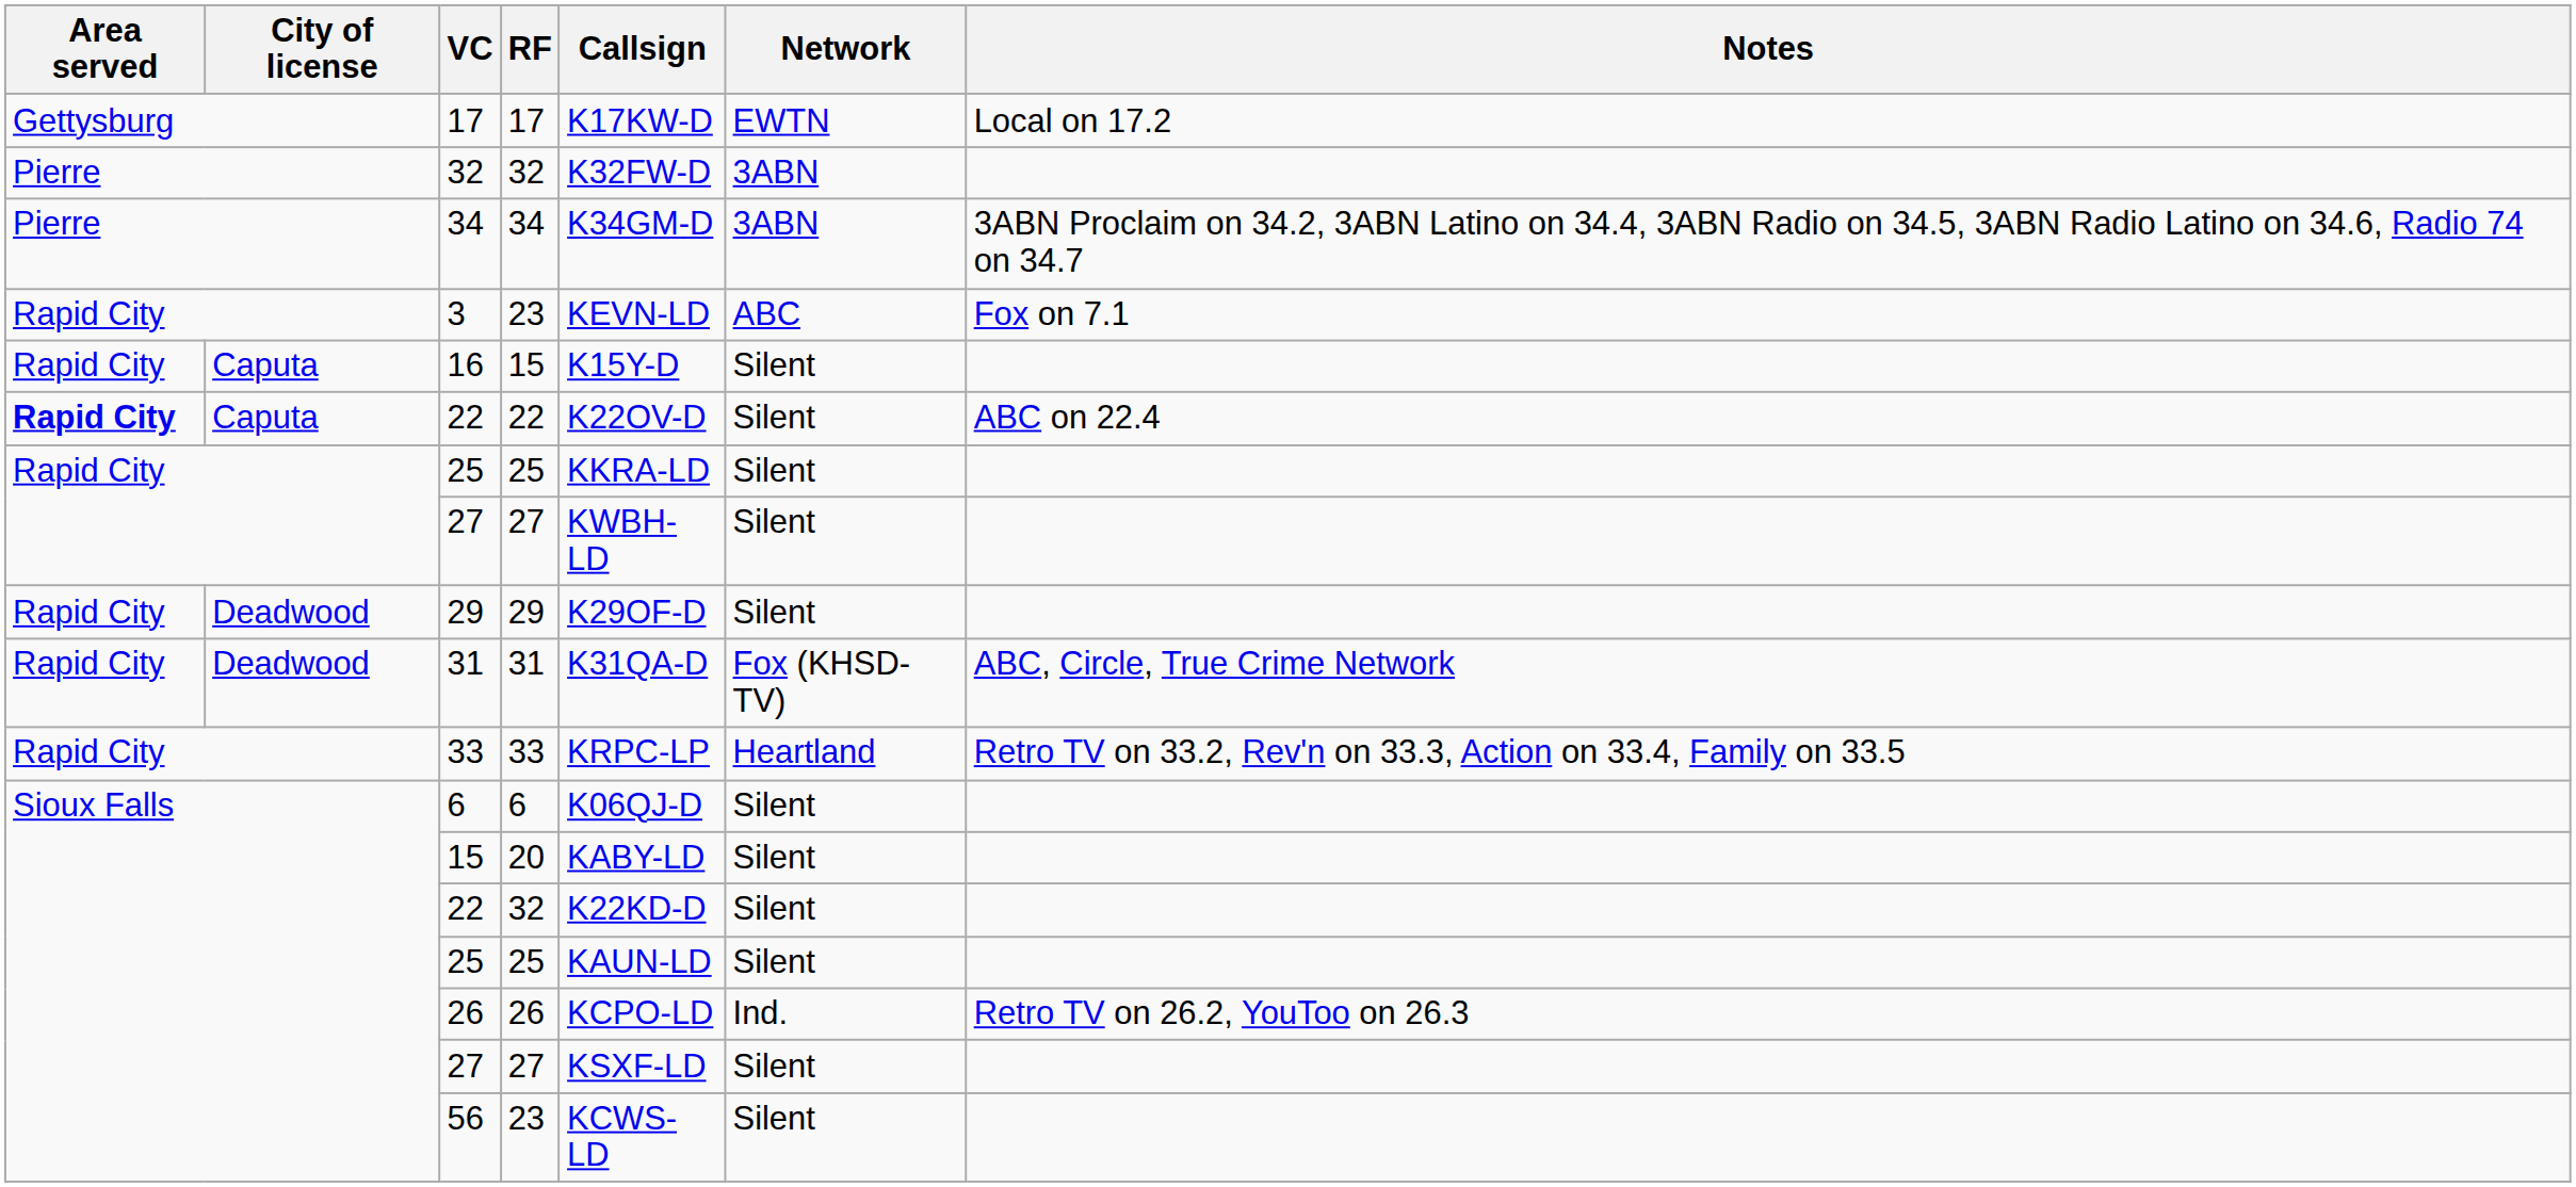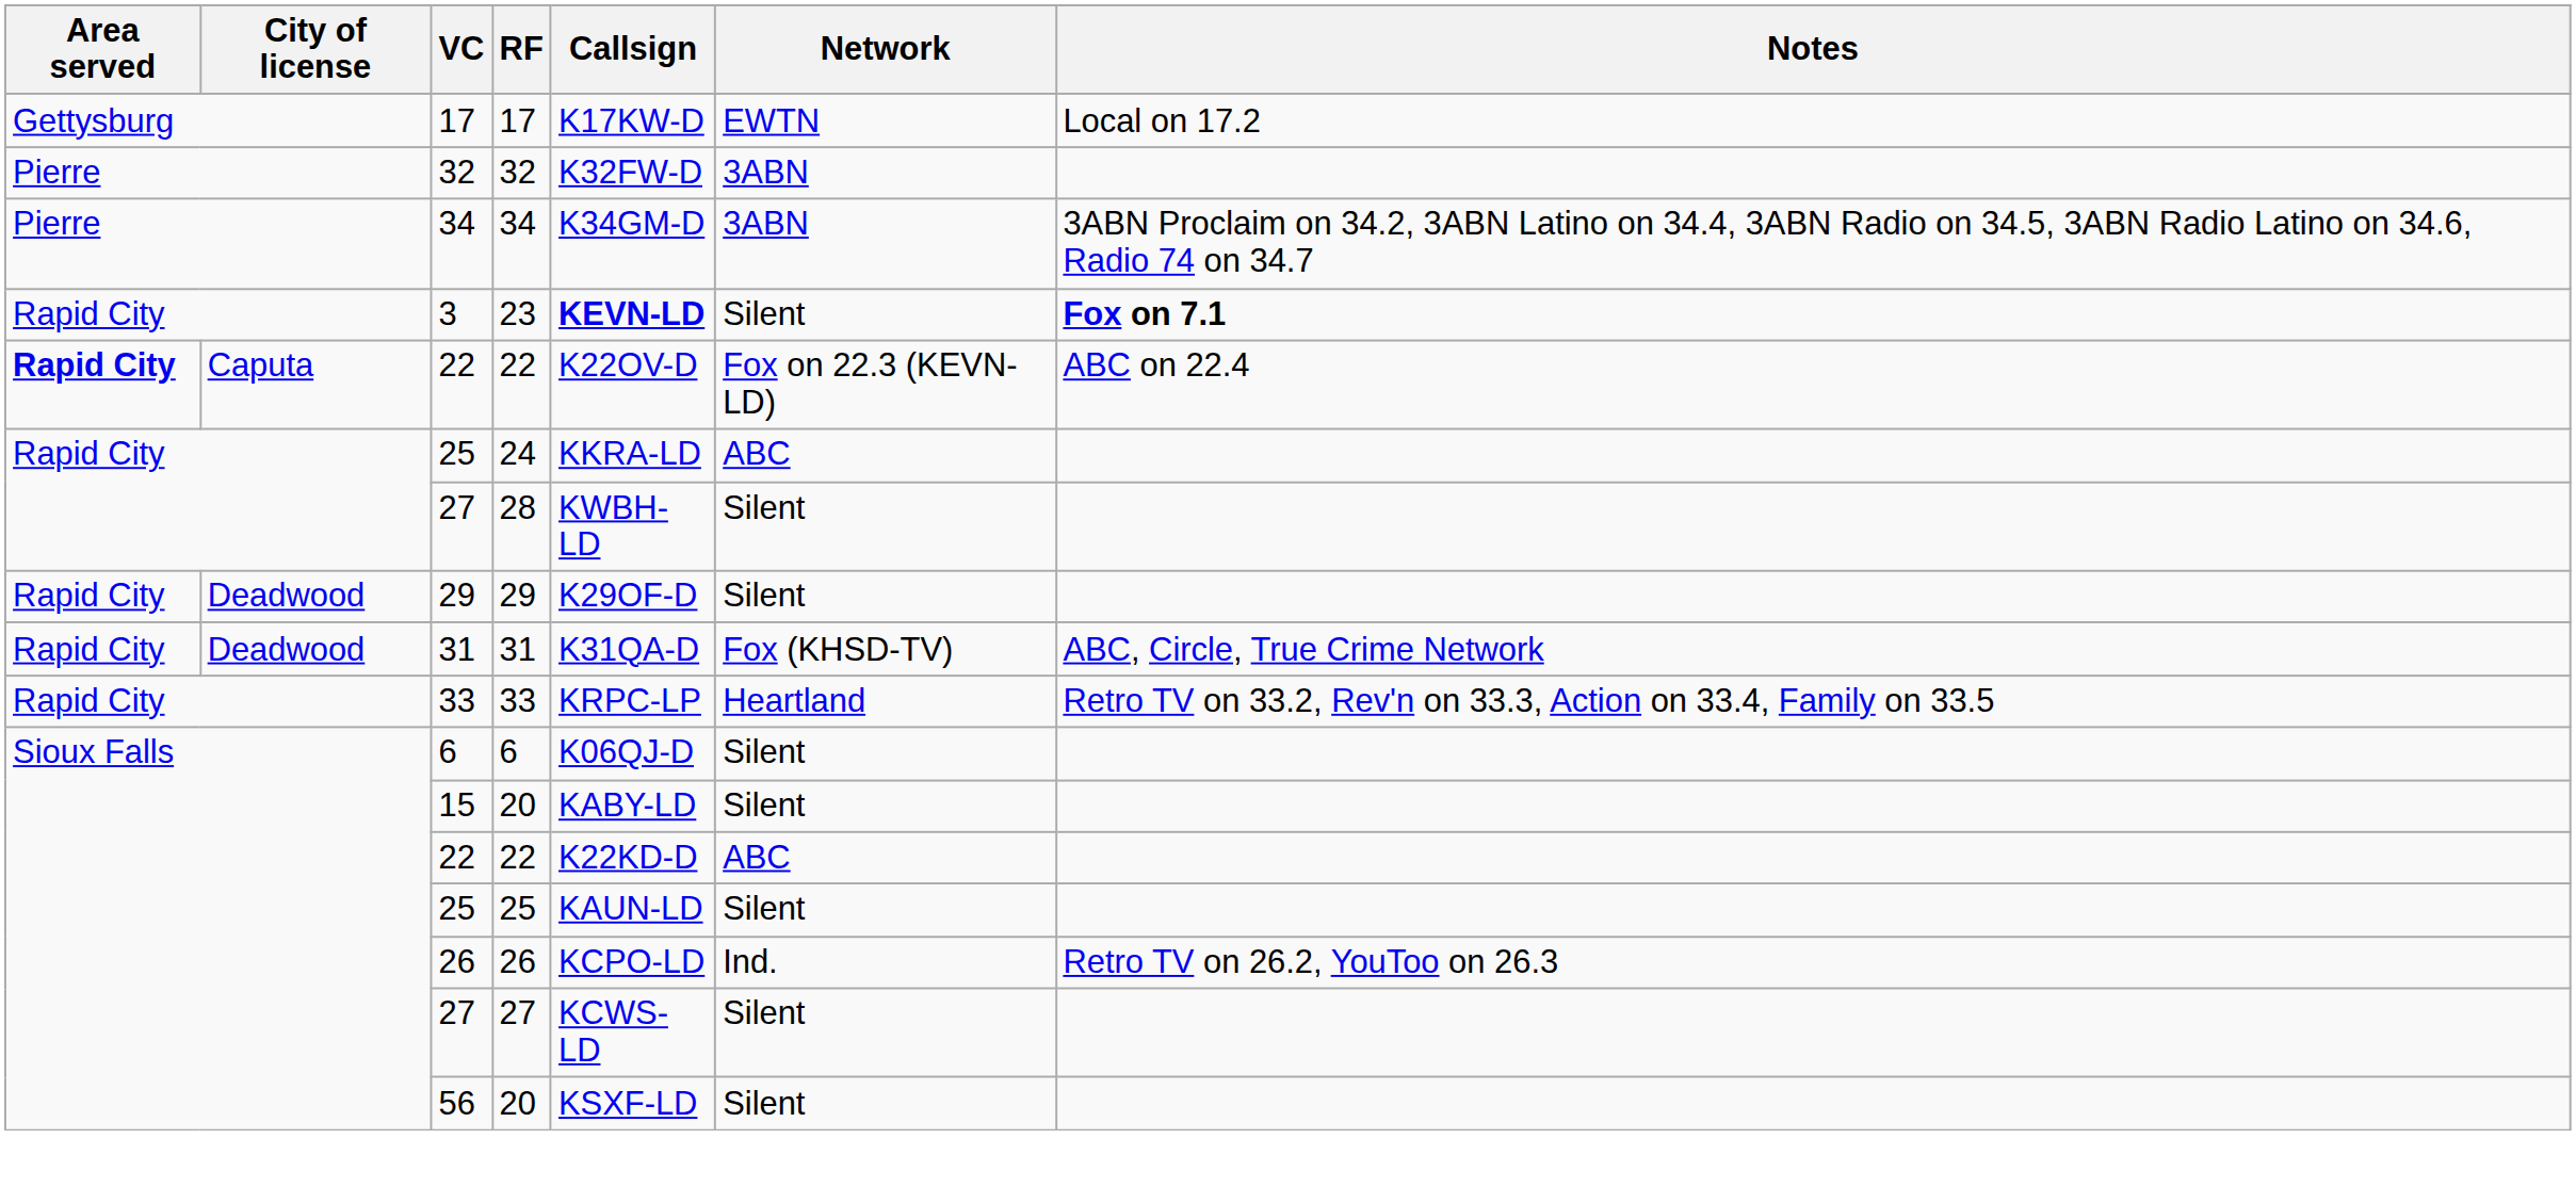 <table class="sortable wikitable" style="margin: 1em 1em 1em 0; background: #f9f9f9;">
 <tr>
 <th>Area served</th>
 <th>City of license</th>
 <th>VC</th>
 <th>RF</th>
 <th>Callsign</th>
 <th>Network</th>
 <th class="unsortable">Notes</th>
 </tr>
 <tr style="vertical-align: top; text-align: left;">
 <td colspan="2"><a href='#'>Gettysburg</a></td>
 <td>17</td>
 <td>17</td>
 <td><a href='#'>K17KW-D</a></td>
 <td><a href='#'>EWTN</a></td>
 <td>Local on 17.2</td>
 </tr>
 <tr style="vertical-align: top; text-align: left;">
 <td colspan="2"><a href='#'>Pierre</a></td>
 <td>32</td>
 <td>32</td>
 <td><a href='#'>K32FW-D</a></td>
 <td><a href='#'>3ABN</a></td>
 <td></td>
 </tr>
 <tr style="vertical-align: top; text-align: left;">
 <td colspan="2"><a href='#'>Pierre</a></td>
 <td>34</td>
 <td>34</td>
 <td><a href='#'>K34GM-D</a></td>
 <td><a href='#'>3ABN</a></td>
 <td>3ABN Proclaim on 34.2, 3ABN Latino on 34.4, 3ABN Radio on 34.5, 3ABN Radio Latino on 34.6, <a href='#'>Radio 74</a> on 34.7</td>
 </tr>
 <tr style="vertical-align: top; text-align: left;">
 <td colspan="2"><a href='#'>Rapid City</a></td>
 <td>3</td>
 <td>23</td>
-<td><a href='#'>KEVN-LD</a></td>
-<td><a href='#'>ABC</a></td>
-<td><a href='#'>Fox</a> on 7.1</td>
-</tr>
-<tr style="vertical-align: top; text-align: left;">
-<td><a href='#'>Rapid City</a></td>
-<td><a href='#'>Caputa</a></td>
-<td>16</td>
-<td>15</td>
-<td><a href='#'>K15Y-D</a></td>
+<td><strong><a href='#'>KEVN-LD</a></strong></td>
 <td>Silent</td>
-<td></td>
+<td><strong><a href='#'>Fox</a> on 7.1</strong></td>
 </tr>
 <tr style="vertical-align: top; text-align: left;">
 <td><strong><a href='#'>Rapid City</a></strong></td>
 <td><a href='#'>Caputa</a></td>
 <td>22</td>
 <td>22</td>
 <td><a href='#'>K22OV-D</a></td>
-<td>Silent</td>
+<td><a href='#'>Fox</a> on 22.3 (KEVN-LD)</td>
 <td><a href='#'>ABC</a> on 22.4</td>
 </tr>
 <tr style="vertical-align: top; text-align: left;">
 <td colspan="2" rowspan="2"><a href='#'>Rapid City</a></td>
 <td>25</td>
-<td>25</td>
+<td>24</td>
 <td><a href='#'>KKRA-LD</a></td>
-<td>Silent</td>
+<td><a href='#'>ABC</a></td>
 <td></td>
 </tr>
 <tr style="vertical-align: top; text-align: left;">
 <td>27</td>
-<td>27</td>
+<td>28</td>
 <td><a href='#'>KWBH-LD</a></td>
 <td>Silent</td>
 <td></td>
 </tr>
 <tr style="vertical-align: top; text-align: left;">
 <td><a href='#'>Rapid City</a></td>
 <td><a href='#'>Deadwood</a></td>
 <td>29</td>
 <td>29</td>
 <td><a href='#'>K29OF-D</a></td>
 <td>Silent</td>
 <td></td>
 </tr>
 <tr style="vertical-align: top; text-align: left;">
 <td><a href='#'>Rapid City</a></td>
 <td><a href='#'>Deadwood</a></td>
 <td>31</td>
 <td>31</td>
 <td><a href='#'>K31QA-D</a></td>
 <td><a href='#'>Fox</a> (KHSD-TV)</td>
 <td><a href='#'>ABC</a>, <a href='#'>Circle</a>, <a href='#'>True Crime Network</a></td>
 </tr>
 <tr style="vertical-align: top; text-align: left;">
 <td colspan="2"><a href='#'>Rapid City</a></td>
 <td>33</td>
 <td>33</td>
 <td><a href='#'>KRPC-LP</a></td>
 <td><a href='#'>Heartland</a></td>
 <td><a href='#'>Retro TV</a> on 33.2, <a href='#'>Rev'n</a> on 33.3, <a href='#'>Action</a> on 33.4, <a href='#'>Family</a> on 33.5</td>
 </tr>
 <tr style="vertical-align: top; text-align: left;">
 <td colspan="2" rowspan="7"><a href='#'>Sioux Falls</a></td>
 <td>6</td>
 <td>6</td>
 <td><a href='#'>K06QJ-D</a></td>
 <td>Silent</td>
 <td></td>
 </tr>
 <tr style="vertical-align: top; text-align: left;">
 <td>15</td>
 <td>20</td>
 <td><a href='#'>KABY-LD</a></td>
 <td>Silent</td>
 <td></td>
 </tr>
 <tr style="vertical-align: top; text-align: left;">
 <td>22</td>
-<td>32</td>
+<td>22</td>
 <td><a href='#'>K22KD-D</a></td>
-<td>Silent</td>
+<td><a href='#'>ABC</a></td>
 <td></td>
 </tr>
 <tr style="vertical-align: top; text-align: left;">
 <td>25</td>
 <td>25</td>
 <td><a href='#'>KAUN-LD</a></td>
 <td>Silent</td>
 <td></td>
 </tr>
 <tr style="vertical-align: top; text-align: left;">
 <td>26</td>
 <td>26</td>
 <td><a href='#'>KCPO-LD</a></td>
 <td>Ind.</td>
 <td><a href='#'>Retro TV</a> on 26.2, <a href='#'>YouToo</a> on 26.3</td>
 </tr>
 <tr style="vertical-align: top; text-align: left;">
 <td>27</td>
 <td>27</td>
-<td><a href='#'>KSXF-LD</a></td>
+<td><a href='#'>KCWS-LD</a></td>
 <td>Silent</td>
 <td></td>
 </tr>
 <tr style="vertical-align: top; text-align: left;">
 <td>56</td>
-<td>23</td>
-<td><a href='#'>KCWS-LD</a></td>
+<td>20</td>
+<td><a href='#'>KSXF-LD</a></td>
 <td>Silent</td>
 <td></td>
 </tr>
 </table>
